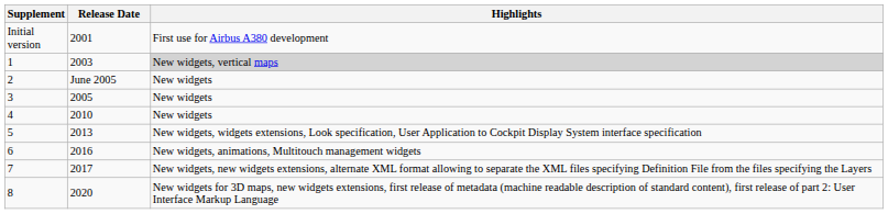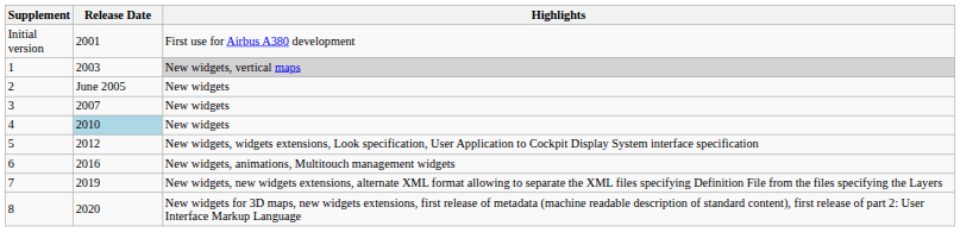 <table class="wikitable">
 <tr>
 <th width=60>Supplement</th>
 <th width=110>Release Date</th>
 <th>Highlights</th>
 </tr>
 <tr>
 <td>Initial version</td>
 <td>2001</td>
 <td>First use for <a href='#'>Airbus A380</a> development</td>
 </tr>
 <tr>
 <td>1</td>
 <td>2003</td>
 <td style="background: lightgrey;">New widgets, vertical <a href='#'>maps</a></td>
 </tr>
 <tr>
 <td>2</td>
 <td>June 2005</td>
 <td>New widgets</td>
 </tr>
 <tr>
 <td>3</td>
-<td>2005</td>
+<td>2007</td>
 <td>New widgets</td>
 </tr>
 <tr>
 <td>4</td>
-<td>2010</td>
+<td style="background: lightblue;">2010</td>
 <td>New widgets</td>
 </tr>
 <tr>
 <td>5</td>
-<td>2013</td>
+<td>2012</td>
 <td>New widgets, widgets extensions, Look specification, User Application to Cockpit Display System interface specification</td>
 </tr>
 <tr>
 <td>6</td>
 <td>2016</td>
 <td>New widgets, animations, Multitouch management widgets</td>
 </tr>
 <tr>
 <td>7</td>
-<td>2017</td>
+<td>2019</td>
 <td>New widgets, new widgets extensions, alternate XML format allowing to separate the XML files specifying Definition File from the files specifying the Layers</td>
 </tr>
 <tr>
 <td>8</td>
 <td>2020</td>
 <td>New widgets for 3D maps, new widgets extensions, first release of metadata (machine readable description of standard content), first release of part 2: User Interface Markup Language</td>
 </tr>
 </table>
